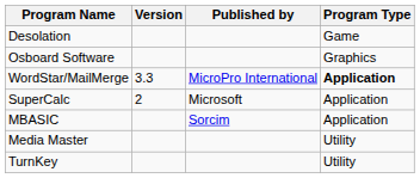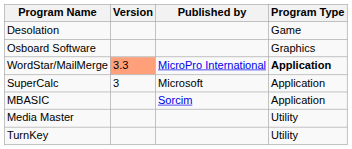 <table class="wikitable">
 <tr>
 <th>Program Name</th>
 <th>Version</th>
 <th>Published by</th>
 <th>Program Type</th>
 </tr>
 <tr>
 <td>Desolation</td>
 <td></td>
 <td></td>
 <td>Game</td>
 </tr>
 <tr>
 <td>Osboard Software</td>
 <td></td>
 <td></td>
 <td>Graphics</td>
 </tr>
 <tr>
 <td>WordStar/MailMerge</td>
-<td>3.3</td>
+<td style="background: lightsalmon;">3.3</td>
 <td><a href='#'>MicroPro International</a></td>
 <td><strong>Application</strong></td>
 </tr>
 <tr>
 <td>SuperCalc</td>
-<td>2</td>
+<td>3</td>
 <td>Microsoft</td>
 <td>Application</td>
 </tr>
 <tr>
 <td>MBASIC</td>
 <td></td>
 <td><a href='#'>Sorcim</a></td>
 <td>Application</td>
 </tr>
 <tr>
 <td>Media Master</td>
 <td></td>
 <td></td>
 <td>Utility</td>
 </tr>
 <tr>
 <td>TurnKey</td>
 <td></td>
 <td></td>
 <td>Utility</td>
 </tr>
 </table>
